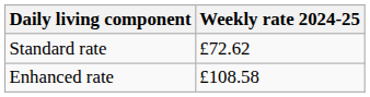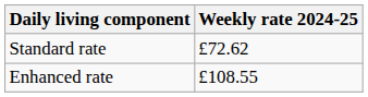 <table class="wikitable">
 <tr>
 <th>Daily living component</th>
 <th>Weekly rate 2024-25</th>
 </tr>
 <tr>
 <td>Standard rate</td>
 <td>£72.62</td>
 </tr>
 <tr>
 <td>Enhanced rate</td>
-<td>£108.58</td>
+<td>£108.55</td>
 </tr>
 </table>
